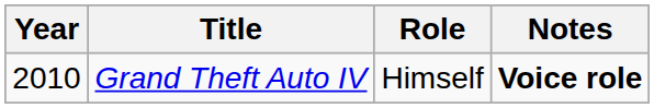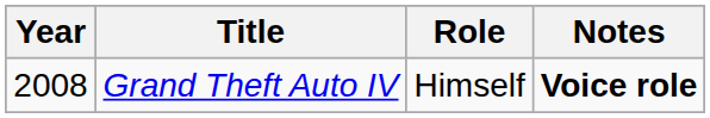 <table class="wikitable sortable">
 <tr>
 <th>Year</th>
 <th>Title</th>
 <th>Role</th>
 <th>Notes</th>
 </tr>
 <tr>
-<td>2010</td>
+<td>2008</td>
 <td><em><a href='#'>Grand Theft Auto IV</a></em></td>
 <td>Himself</td>
 <td><strong>Voice role</strong></td>
 </tr>
 </table>
